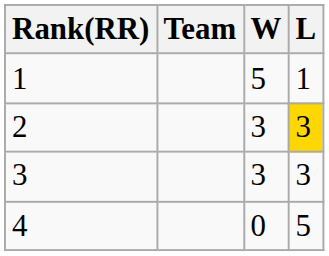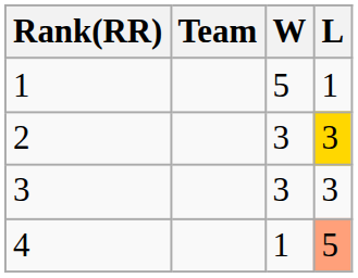 <table class="wikitable">
 <tr>
 <th>Rank(RR)</th>
 <th>Team</th>
 <th>W</th>
 <th>L</th>
 </tr>
 <tr>
 <td>1</td>
 <td></td>
 <td>5</td>
 <td>1</td>
 </tr>
 <tr>
 <td>2</td>
 <td></td>
 <td>3</td>
 <td style="background: gold;">3</td>
 </tr>
 <tr>
 <td>3</td>
 <td></td>
 <td>3</td>
 <td>3</td>
 </tr>
 <tr>
 <td>4</td>
 <td></td>
-<td>0</td>
-<td>5</td>
+<td>1</td>
+<td style="background: lightsalmon;">5</td>
 </tr>
 </table>
